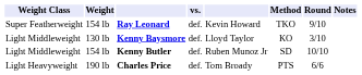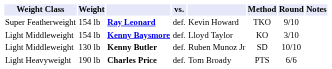 <table class="toccolours" style="font-size: 85%;">
 <tr>
 <th style="background:#e6e8fa; color:#000; text-align:center;">Weight Class</th>
 <th style="background:#e6e8fa; color:#000; text-align:center;">Weight</th>
 <th style="background:#e6e8fa; color:#000; text-align:center;"></th>
 <th style="background:#e6e8fa; color:#000; text-align:center;">vs.</th>
 <th style="background:#e6e8fa; color:#000; text-align:center;"></th>
 <th style="background:#e6e8fa; color:#000; text-align:center;">Method</th>
 <th style="background:#e6e8fa; color:#000; text-align:center;">Round</th>
 <th style="background:#e6e8fa; color:#000; text-align:center;">Notes</th>
 </tr>
 <tr>
 <td>Super Featherweight</td>
 <td>154 lb</td>
 <td><strong><a href='#'>Ray Leonard</a></strong></td>
 <td>def.</td>
 <td>Kevin Howard</td>
 <td align=center>TKO</td>
 <td align=center>9/10</td>
 </tr>
 <tr>
 <td>Light Middleweight</td>
-<td>130 lb</td>
+<td>154 lb</td>
 <td><strong><a href='#'>Kenny Baysmore</a></strong></td>
 <td>def.</td>
 <td>Lloyd Taylor</td>
 <td align=center>KO</td>
 <td align=center>3/10</td>
 </tr>
 <tr>
 <td>Light Middleweight</td>
-<td>154 lb</td>
+<td>130 lb</td>
 <td><strong>Kenny Butler</strong></td>
 <td>def.</td>
 <td>Ruben Munoz Jr</td>
 <td align=center>SD</td>
 <td align=center>10/10</td>
 </tr>
 <tr>
 <td>Light Heavyweight</td>
 <td>190 lb</td>
 <td><strong>Charles Price</strong></td>
 <td>def.</td>
 <td>Tom Broady</td>
 <td align=center>PTS</td>
 <td align=center>6/6</td>
 </tr>
 </table>
